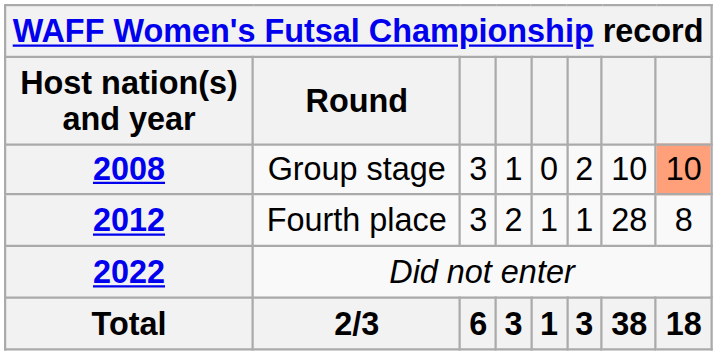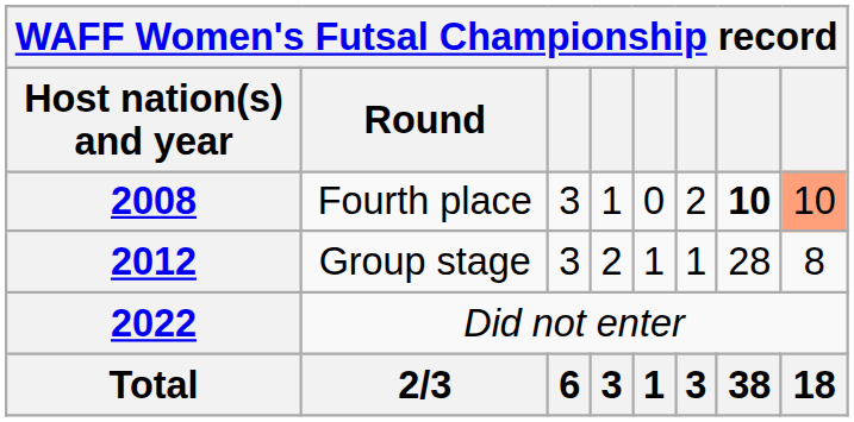 <table class="wikitable" style="font-size:90%; text-align:center;">
 <tr>
 <th colspan="8"><a href='#'>WAFF Women's Futsal Championship</a> record</th>
 </tr>
 <tr>
 <th scope="col">Host nation(s)<br>and year</th>
 <th scope="col">Round</th>
 <th scope="col"></th>
 <th scope="col"></th>
 <th scope="col"></th>
 <th scope="col"></th>
 <th scope="col"></th>
 <th scope="col"></th>
 </tr>
 <tr>
 <th scope="row"> <a href='#'>2008</a></th>
-<td>Group stage</td>
+<td>Fourth place</td>
 <td>3</td>
 <td>1</td>
 <td>0</td>
 <td>2</td>
-<td>10</td>
+<td><strong>10</strong></td>
 <td style="background: lightsalmon;">10</td>
 </tr>
 <tr>
 <th scope="row"> <a href='#'>2012</a></th>
-<td>Fourth place</td>
+<td>Group stage</td>
 <td>3</td>
 <td>2</td>
 <td>1</td>
 <td>1</td>
 <td>28</td>
 <td>8</td>
 </tr>
 <tr>
 <th> <a href='#'>2022</a></th>
 <td colspan="7"><em>Did not enter</em></td>
 </tr>
 <tr>
 <th><strong>Total</strong></th>
 <th>2/3</th>
 <th>6</th>
 <th>3</th>
 <th>1</th>
 <th>3</th>
 <th>38</th>
 <th>18</th>
 </tr>
 </table>
